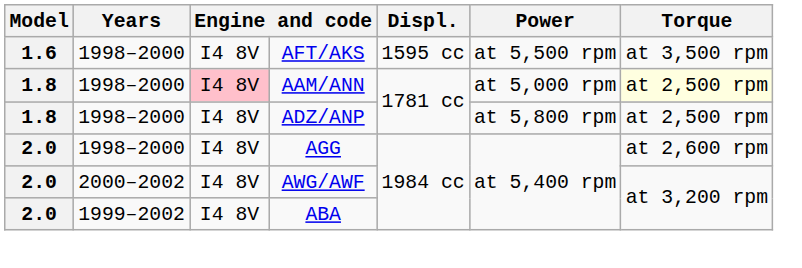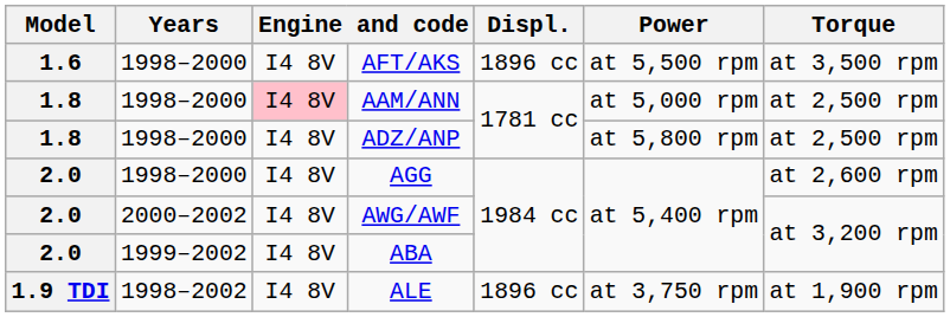 <table class="wikitable" style="text-align:center;">
 <tr>
 <th>Model</th>
 <th>Years</th>
 <th colspan="2">Engine and code</th>
 <th>Displ.</th>
 <th>Power</th>
 <th>Torque</th>
 </tr>
 <tr>
 <th>1.6</th>
 <td>1998–2000</td>
 <td>I4 8V</td>
 <td><a href='#'>AFT/AKS</a></td>
-<td>1595 cc</td>
+<td>1896 cc</td>
 <td> at 5,500 rpm</td>
 <td> at 3,500 rpm</td>
 </tr>
 <tr>
 <th>1.8</th>
 <td>1998–2000</td>
 <td style="background: pink;">I4 8V</td>
 <td><a href='#'>AAM/ANN</a></td>
 <td rowspan="2">1781 cc</td>
 <td> at 5,000 rpm</td>
-<td style="background: lightyellow;"> at 2,500 rpm</td>
+<td> at 2,500 rpm</td>
 </tr>
 <tr>
 <th>1.8</th>
 <td>1998–2000</td>
 <td>I4 8V</td>
 <td><a href='#'>ADZ/ANP</a></td>
 <td> at 5,800 rpm</td>
 <td> at 2,500 rpm</td>
 </tr>
 <tr>
 <th>2.0</th>
 <td>1998–2000</td>
 <td>I4 8V</td>
 <td><a href='#'>AGG</a></td>
 <td rowspan="3">1984 cc</td>
 <td rowspan="3"> at 5,400 rpm</td>
 <td> at 2,600 rpm</td>
 </tr>
 <tr>
 <th>2.0</th>
 <td>2000–2002</td>
 <td>I4 8V</td>
 <td><a href='#'>AWG/AWF</a></td>
 <td rowspan="2"> at 3,200 rpm</td>
 </tr>
 <tr>
 <th>2.0</th>
 <td>1999–2002</td>
 <td>I4 8V</td>
 <td><a href='#'>ABA</a></td>
 </tr>
+<tr>
+<th>1.9 <a href='#'>TDI</a></th>
+<td>1998–2002</td>
+<td>I4 8V</td>
+<td><a href='#'>ALE</a></td>
+<td>1896 cc</td>
+<td> at 3,750 rpm</td>
+<td> at 1,900 rpm</td>
+</tr>
 </table>
